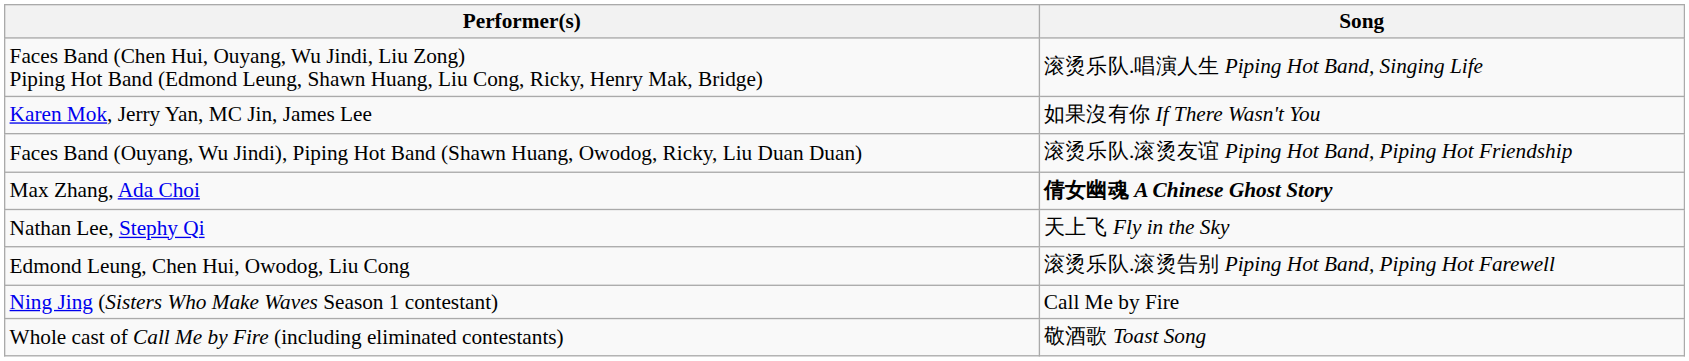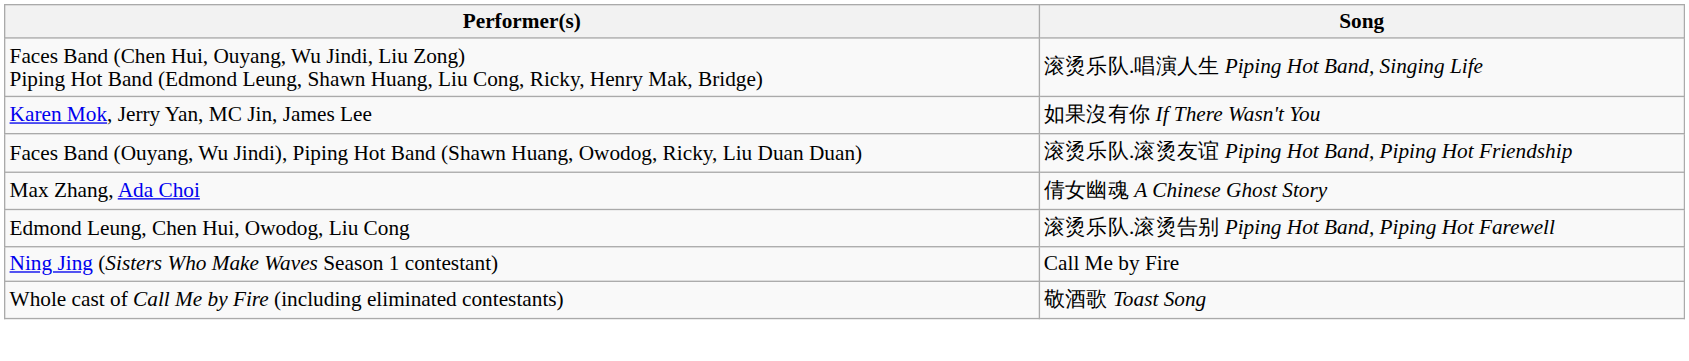 <table class="wikitable" style="text-align:left; width:100%;">
 <tr>
 <th>Performer(s)</th>
 <th>Song</th>
 </tr>
 <tr>
 <td>Faces Band (Chen Hui, Ouyang, Wu Jindi, Liu Zong)<br>Piping Hot Band (Edmond Leung, Shawn Huang, Liu Cong, Ricky, Henry Mak, Bridge)</td>
 <td>滚烫乐队.唱演人生 <em>Piping Hot Band, Singing Life</em></td>
 </tr>
 <tr>
 <td><a href='#'>Karen Mok</a>, Jerry Yan, MC Jin, James Lee</td>
 <td>如果沒有你 <em>If There Wasn't You</em></td>
 </tr>
 <tr>
 <td>Faces Band (Ouyang, Wu Jindi), Piping Hot Band (Shawn Huang, Owodog, Ricky, Liu Duan Duan)</td>
 <td>滚烫乐队.滚烫友谊 <em>Piping Hot Band, Piping Hot Friendship</em></td>
 </tr>
 <tr>
 <td>Max Zhang, <a href='#'>Ada Choi</a></td>
-<td><strong>倩女幽魂 <em>A Chinese Ghost Story</em></strong></td>
-</tr>
-<tr>
-<td>Nathan Lee, <a href='#'>Stephy Qi</a></td>
-<td>天上飞 <em>Fly in the Sky</em></td>
+<td>倩女幽魂 <em>A Chinese Ghost Story</em></td>
 </tr>
 <tr>
 <td>Edmond Leung, Chen Hui, Owodog, Liu Cong</td>
 <td>滚烫乐队.滚烫告别 <em>Piping Hot Band, Piping Hot Farewell</em></td>
 </tr>
 <tr>
 <td><a href='#'>Ning Jing</a> (<em>Sisters Who Make Waves</em> Season 1 contestant)</td>
 <td>Call Me by Fire</td>
 </tr>
 <tr>
 <td>Whole cast of <em>Call Me by Fire</em> (including eliminated contestants)</td>
 <td>敬酒歌 <em>Toast Song</em></td>
 </tr>
 </table>
